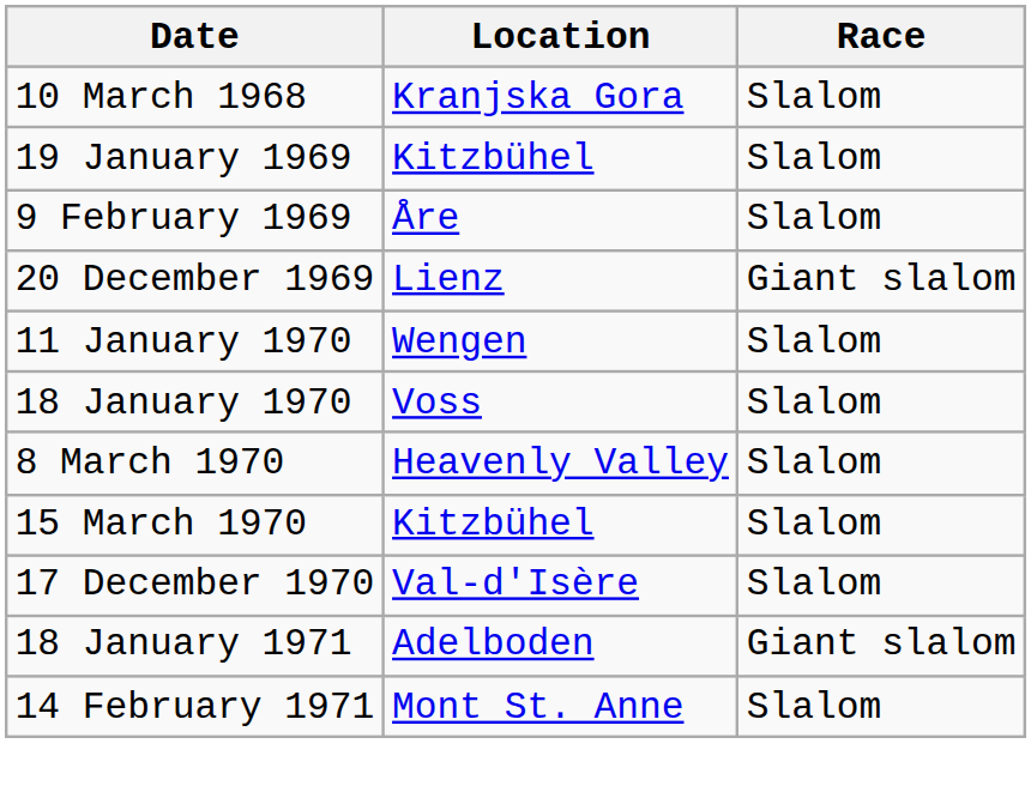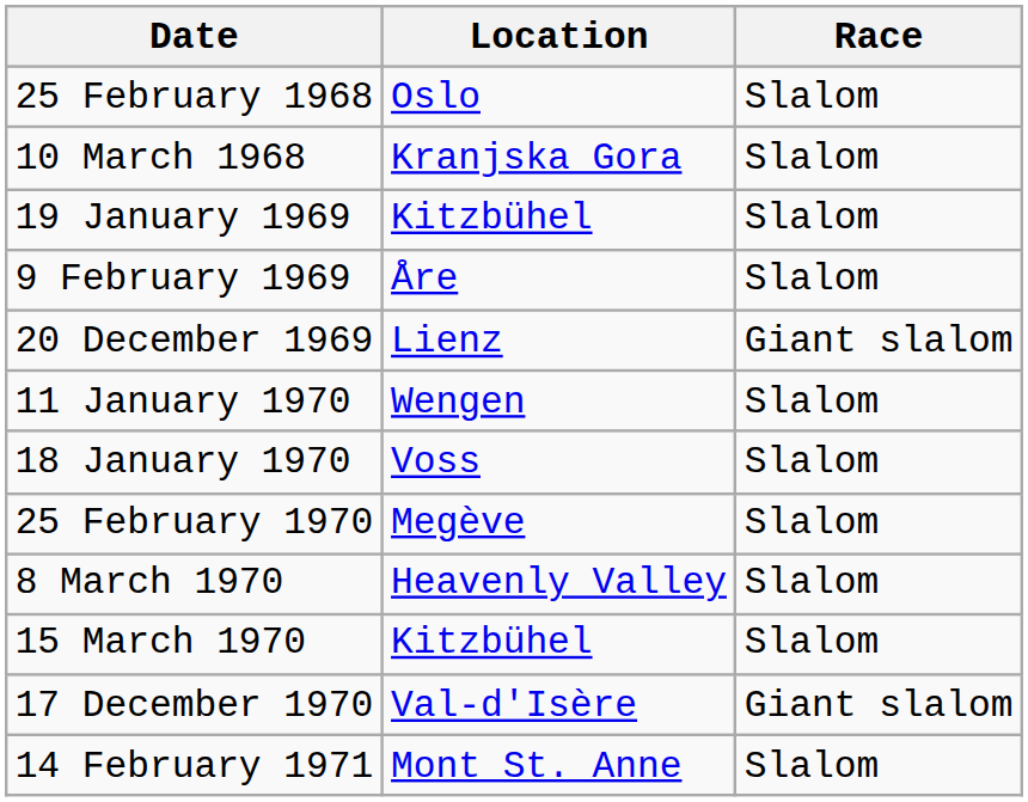 <table class="wikitable">
 <tr>
 <th>Date</th>
 <th>Location</th>
 <th>Race</th>
+</tr>
+<tr>
+<td>25 February 1968</td>
+<td> <a href='#'>Oslo</a></td>
+<td>Slalom</td>
 </tr>
 <tr>
 <td>10 March 1968</td>
 <td> <a href='#'>Kranjska Gora</a></td>
 <td>Slalom</td>
 </tr>
 <tr>
 <td>19 January 1969</td>
 <td> <a href='#'>Kitzbühel</a></td>
 <td>Slalom</td>
 </tr>
 <tr>
 <td>9 February 1969</td>
 <td> <a href='#'>Åre</a></td>
 <td>Slalom</td>
 </tr>
 <tr>
 <td>20 December 1969</td>
 <td> <a href='#'>Lienz</a></td>
 <td>Giant slalom</td>
 </tr>
 <tr>
 <td>11 January 1970</td>
 <td> <a href='#'>Wengen</a></td>
 <td>Slalom</td>
 </tr>
 <tr>
 <td>18 January 1970</td>
 <td> <a href='#'>Voss</a></td>
 <td>Slalom</td>
 </tr>
 <tr>
+<td>25 February 1970</td>
+<td> <a href='#'>Megève</a></td>
+<td>Slalom</td>
+</tr>
+<tr>
 <td>8 March 1970</td>
 <td> <a href='#'>Heavenly Valley</a></td>
 <td>Slalom</td>
 </tr>
 <tr>
 <td>15 March 1970</td>
 <td> <a href='#'>Kitzbühel</a></td>
 <td>Slalom</td>
 </tr>
 <tr>
 <td>17 December 1970</td>
 <td> <a href='#'>Val-d'Isère</a></td>
-<td>Slalom</td>
-</tr>
-<tr>
-<td>18 January 1971</td>
-<td> <a href='#'>Adelboden</a></td>
 <td>Giant slalom</td>
 </tr>
 <tr>
 <td>14 February 1971</td>
 <td> <a href='#'>Mont St. Anne</a></td>
 <td>Slalom</td>
 </tr>
 </table>
